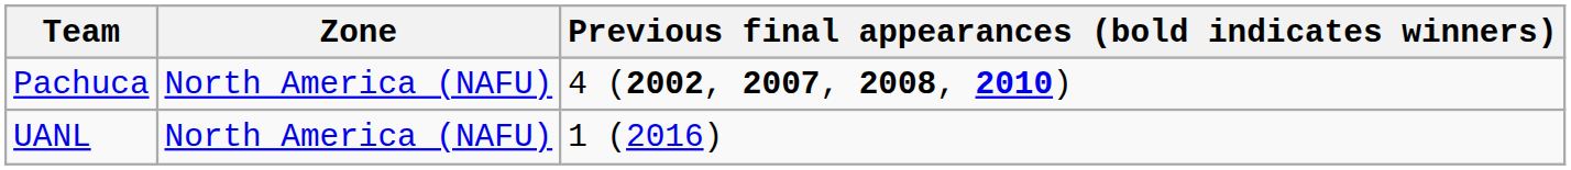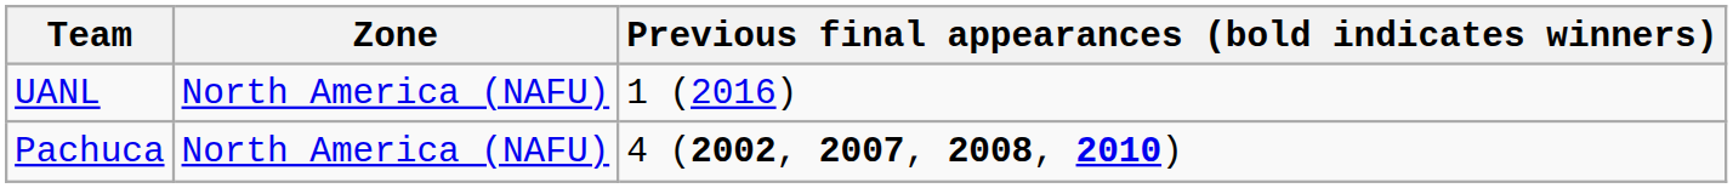 <table class="wikitable">
 <tr>
 <th>Team</th>
 <th>Zone</th>
 <th>Previous final appearances (bold indicates winners)</th>
 </tr>
 <tr>
+<td> <a href='#'>UANL</a></td>
+<td><a href='#'>North America (NAFU)</a></td>
+<td>1 (<a href='#'>2016</a>)</td>
+</tr>
+<tr>
 <td> <a href='#'>Pachuca</a></td>
 <td><a href='#'>North America (NAFU)</a></td>
 <td>4 (<strong>2002</strong>, <strong>2007</strong>, <strong>2008</strong>, <strong><a href='#'>2010</a></strong>)</td>
 </tr>
-<tr>
-<td> <a href='#'>UANL</a></td>
-<td><a href='#'>North America (NAFU)</a></td>
-<td>1 (<a href='#'>2016</a>)</td>
-</tr>
 </table>
